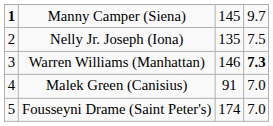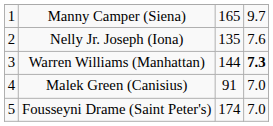 <table class="wikitable sortable" style="text-align:center">
 <tr>
 </tr>
 <tr>
-<td><strong>1</strong></td>
+<td>1</td>
 <td>Manny Camper (Siena)</td>
-<td>145</td>
+<td>165</td>
 <td>9.7</td>
 </tr>
 <tr>
 <td>2</td>
 <td>Nelly Jr. Joseph (Iona)</td>
 <td>135</td>
-<td>7.5</td>
+<td>7.6</td>
 </tr>
 <tr>
 <td>3</td>
 <td>Warren Williams (Manhattan)</td>
-<td>146</td>
+<td>144</td>
 <td><strong>7.3</strong></td>
 </tr>
 <tr>
 <td>4</td>
 <td>Malek Green (Canisius)</td>
 <td>91</td>
 <td>7.0</td>
 </tr>
 <tr>
 <td>5</td>
 <td>Fousseyni Drame (Saint Peter's)</td>
 <td>174</td>
 <td>7.0</td>
 </tr>
 </table>
